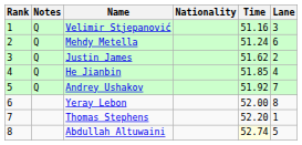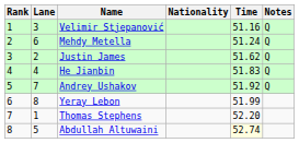 <table class="wikitable">
 <tr>
 <th>Rank</th>
-<th>Notes</th>
+<th>Lane</th>
 <th>Name</th>
 <th>Nationality</th>
 <th>Time</th>
-<th>Lane</th>
+<th>Notes</th>
 </tr>
 <tr bgcolor=ccffcc>
 <td>1</td>
-<td>Q</td>
+<td>3</td>
 <td><a href='#'>Velimir Stjepanović</a></td>
 <td></td>
 <td>51.16</td>
-<td>3</td>
+<td>Q</td>
 </tr>
 <tr bgcolor=ccffcc>
 <td>2</td>
-<td>Q</td>
+<td>6</td>
 <td><a href='#'>Mehdy Metella</a></td>
 <td></td>
 <td>51.24</td>
-<td>6</td>
+<td>Q</td>
 </tr>
 <tr bgcolor=ccffcc>
 <td>3</td>
-<td>Q</td>
+<td>2</td>
 <td><a href='#'>Justin James</a></td>
 <td></td>
 <td>51.62</td>
-<td>2</td>
+<td>Q</td>
 </tr>
 <tr bgcolor=ccffcc>
 <td>4</td>
-<td>Q</td>
+<td>4</td>
 <td><a href='#'>He Jianbin</a></td>
 <td></td>
-<td>51.85</td>
-<td>4</td>
+<td>51.83</td>
+<td>Q</td>
 </tr>
 <tr bgcolor=ccffcc>
 <td>5</td>
-<td>Q</td>
+<td>7</td>
 <td><a href='#'>Andrey Ushakov</a></td>
 <td></td>
 <td>51.92</td>
-<td>7</td>
+<td>Q</td>
 </tr>
 <tr>
 <td>6</td>
-<td></td>
+<td>8</td>
 <td><a href='#'>Yeray Lebon</a></td>
 <td></td>
-<td>52.00</td>
-<td>8</td>
+<td>51.99</td>
+<td></td>
 </tr>
 <tr>
 <td>7</td>
-<td></td>
+<td>1</td>
 <td><a href='#'>Thomas Stephens</a></td>
 <td></td>
 <td>52.20</td>
-<td>1</td>
+<td></td>
 </tr>
 <tr>
 <td>8</td>
-<td></td>
+<td>5</td>
 <td><a href='#'>Abdullah Altuwaini</a></td>
 <td></td>
 <td style="background: lightyellow;">52.74</td>
-<td>5</td>
+<td></td>
 </tr>
 </table>
